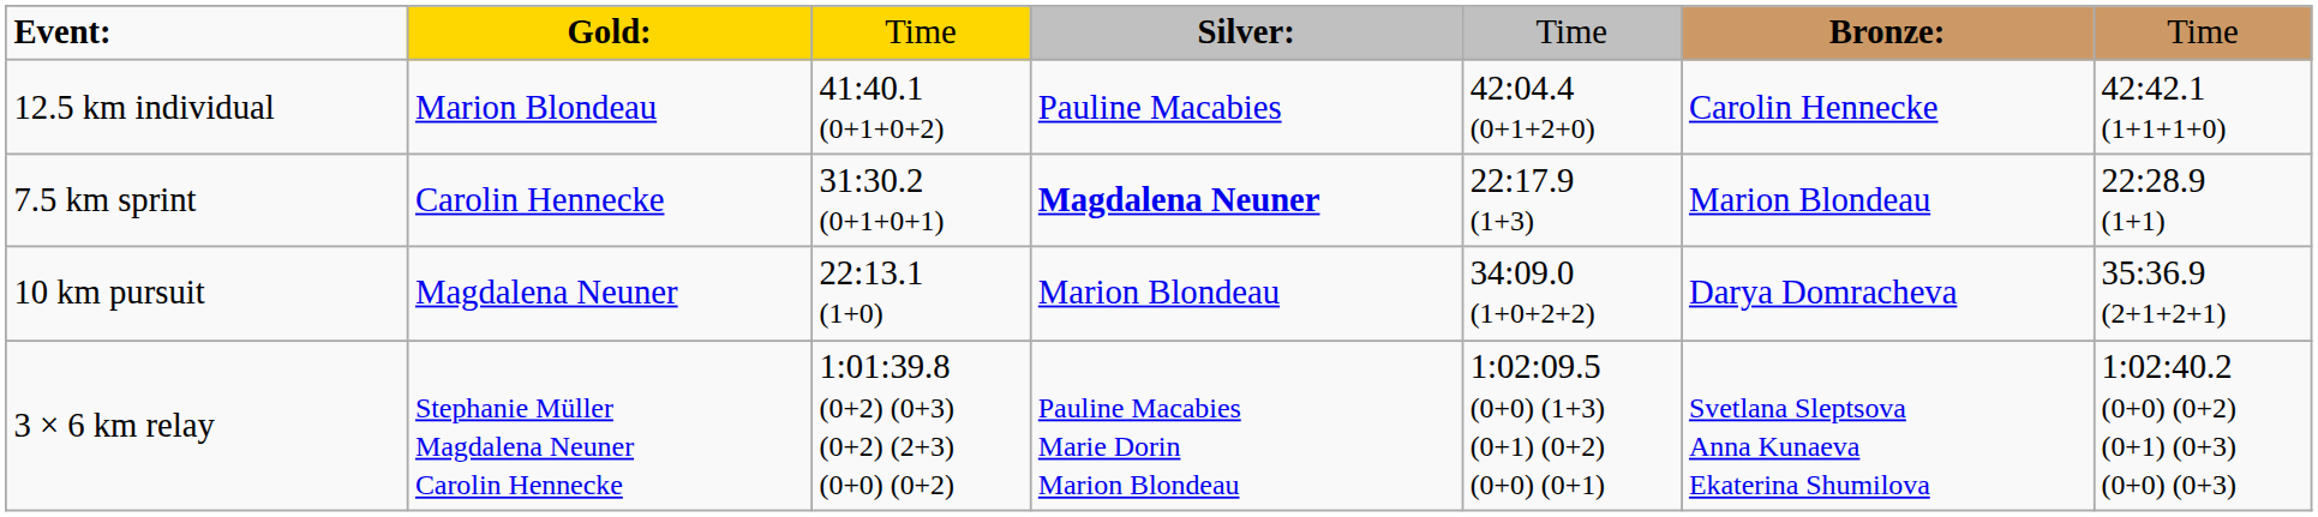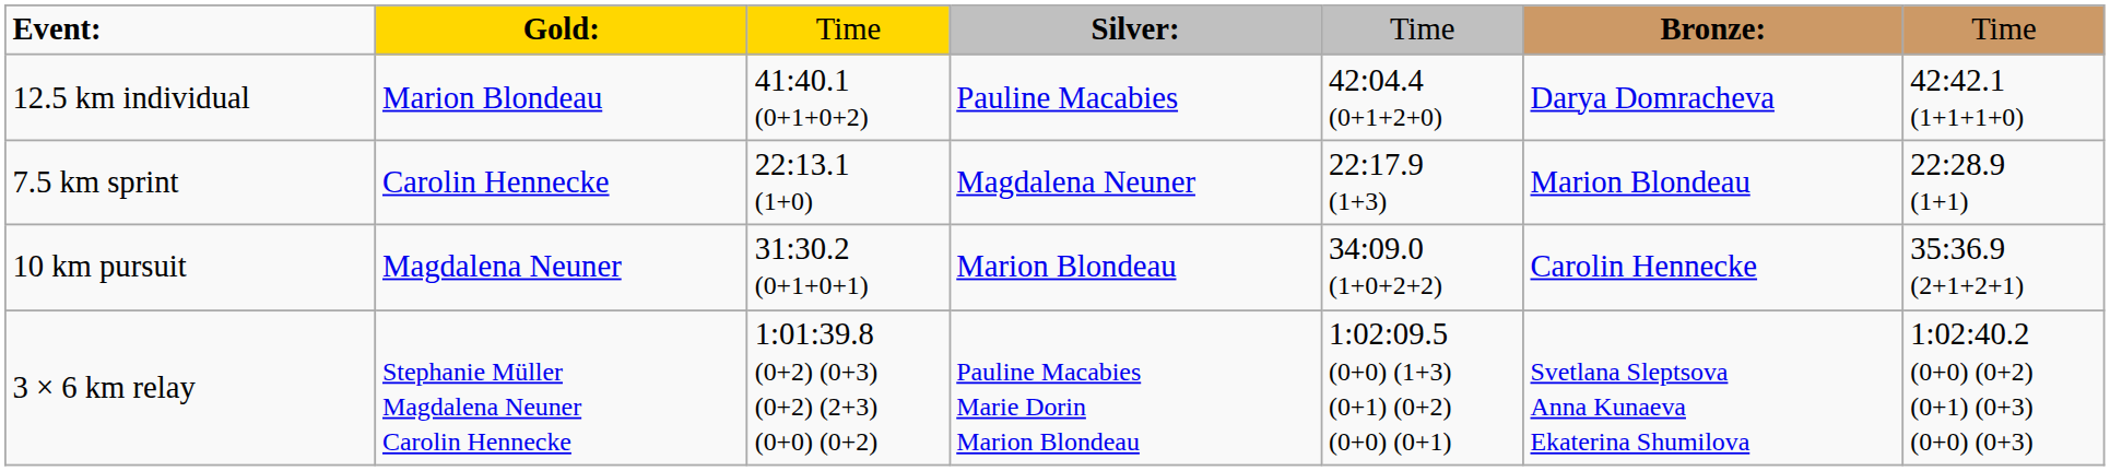 <table class="wikitable" width=85%>
 <tr>
 <td><strong>Event:</strong></td>
 <td style="text-align:center;background-color:gold;"><strong>Gold:</strong></td>
 <td style="text-align:center;background-color:gold;">Time</td>
 <td style="text-align:center;background-color:silver;"><strong>Silver:</strong></td>
 <td style="text-align:center;background-color:silver;">Time</td>
 <td style="text-align:center;background-color:#CC9966;"><strong>Bronze:</strong></td>
 <td style="text-align:center;background-color:#CC9966;">Time</td>
 </tr>
 <tr>
 <td>12.5 km individual<br><em></em></td>
 <td><a href='#'>Marion Blondeau</a><br><small></small></td>
 <td>41:40.1<br><small>(0+1+0+2)</small></td>
 <td><a href='#'>Pauline Macabies</a><br><small></small></td>
 <td>42:04.4<br><small>(0+1+2+0)</small></td>
-<td><a href='#'>Carolin Hennecke</a><br><small></small></td>
+<td><a href='#'>Darya Domracheva</a><br><small></small></td>
 <td>42:42.1<br><small>(1+1+1+0)</small></td>
 </tr>
 <tr>
 <td>7.5 km sprint<br><em></em></td>
 <td><a href='#'>Carolin Hennecke</a><br><small></small></td>
-<td>31:30.2<br><small>(0+1+0+1)</small></td>
-<td><strong><a href='#'>Magdalena Neuner</a><br><small></small></strong></td>
+<td>22:13.1<br><small>(1+0)</small></td>
+<td><a href='#'>Magdalena Neuner</a><br><small></small></td>
 <td>22:17.9<br><small>(1+3)</small></td>
 <td><a href='#'>Marion Blondeau</a><br><small></small></td>
 <td>22:28.9<br><small>(1+1)</small></td>
 </tr>
 <tr>
 <td>10 km pursuit<br><em></em></td>
 <td><a href='#'>Magdalena Neuner</a><br><small></small></td>
-<td>22:13.1<br><small>(1+0)</small></td>
+<td>31:30.2<br><small>(0+1+0+1)</small></td>
 <td><a href='#'>Marion Blondeau</a><br><small></small></td>
 <td>34:09.0<br><small>(1+0+2+2)</small></td>
-<td><a href='#'>Darya Domracheva</a><br><small></small></td>
+<td><a href='#'>Carolin Hennecke</a><br><small></small></td>
 <td>35:36.9<br><small>(2+1+2+1)</small></td>
 </tr>
 <tr>
 <td>3 × 6 km relay<br><em></em></td>
 <td>  <br><small><a href='#'>Stephanie Müller</a><br><a href='#'>Magdalena Neuner</a><br><a href='#'>Carolin Hennecke</a></small></td>
 <td>1:01:39.8<br><small>(0+2) (0+3)<br>(0+2) (2+3)<br>(0+0) (0+2) </small></td>
 <td>  <br><small><a href='#'>Pauline Macabies</a><br><a href='#'>Marie Dorin</a><br><a href='#'>Marion Blondeau</a></small></td>
 <td>1:02:09.5<br><small>(0+0) (1+3)<br>(0+1) (0+2)<br>(0+0) (0+1)  </small></td>
 <td>  <br><small><a href='#'>Svetlana Sleptsova</a><br><a href='#'>Anna Kunaeva</a><br><a href='#'>Ekaterina Shumilova</a></small></td>
 <td>1:02:40.2<br><small>(0+0) (0+2)<br>(0+1) (0+3)<br>(0+0) (0+3) </small></td>
 </tr>
 </table>
